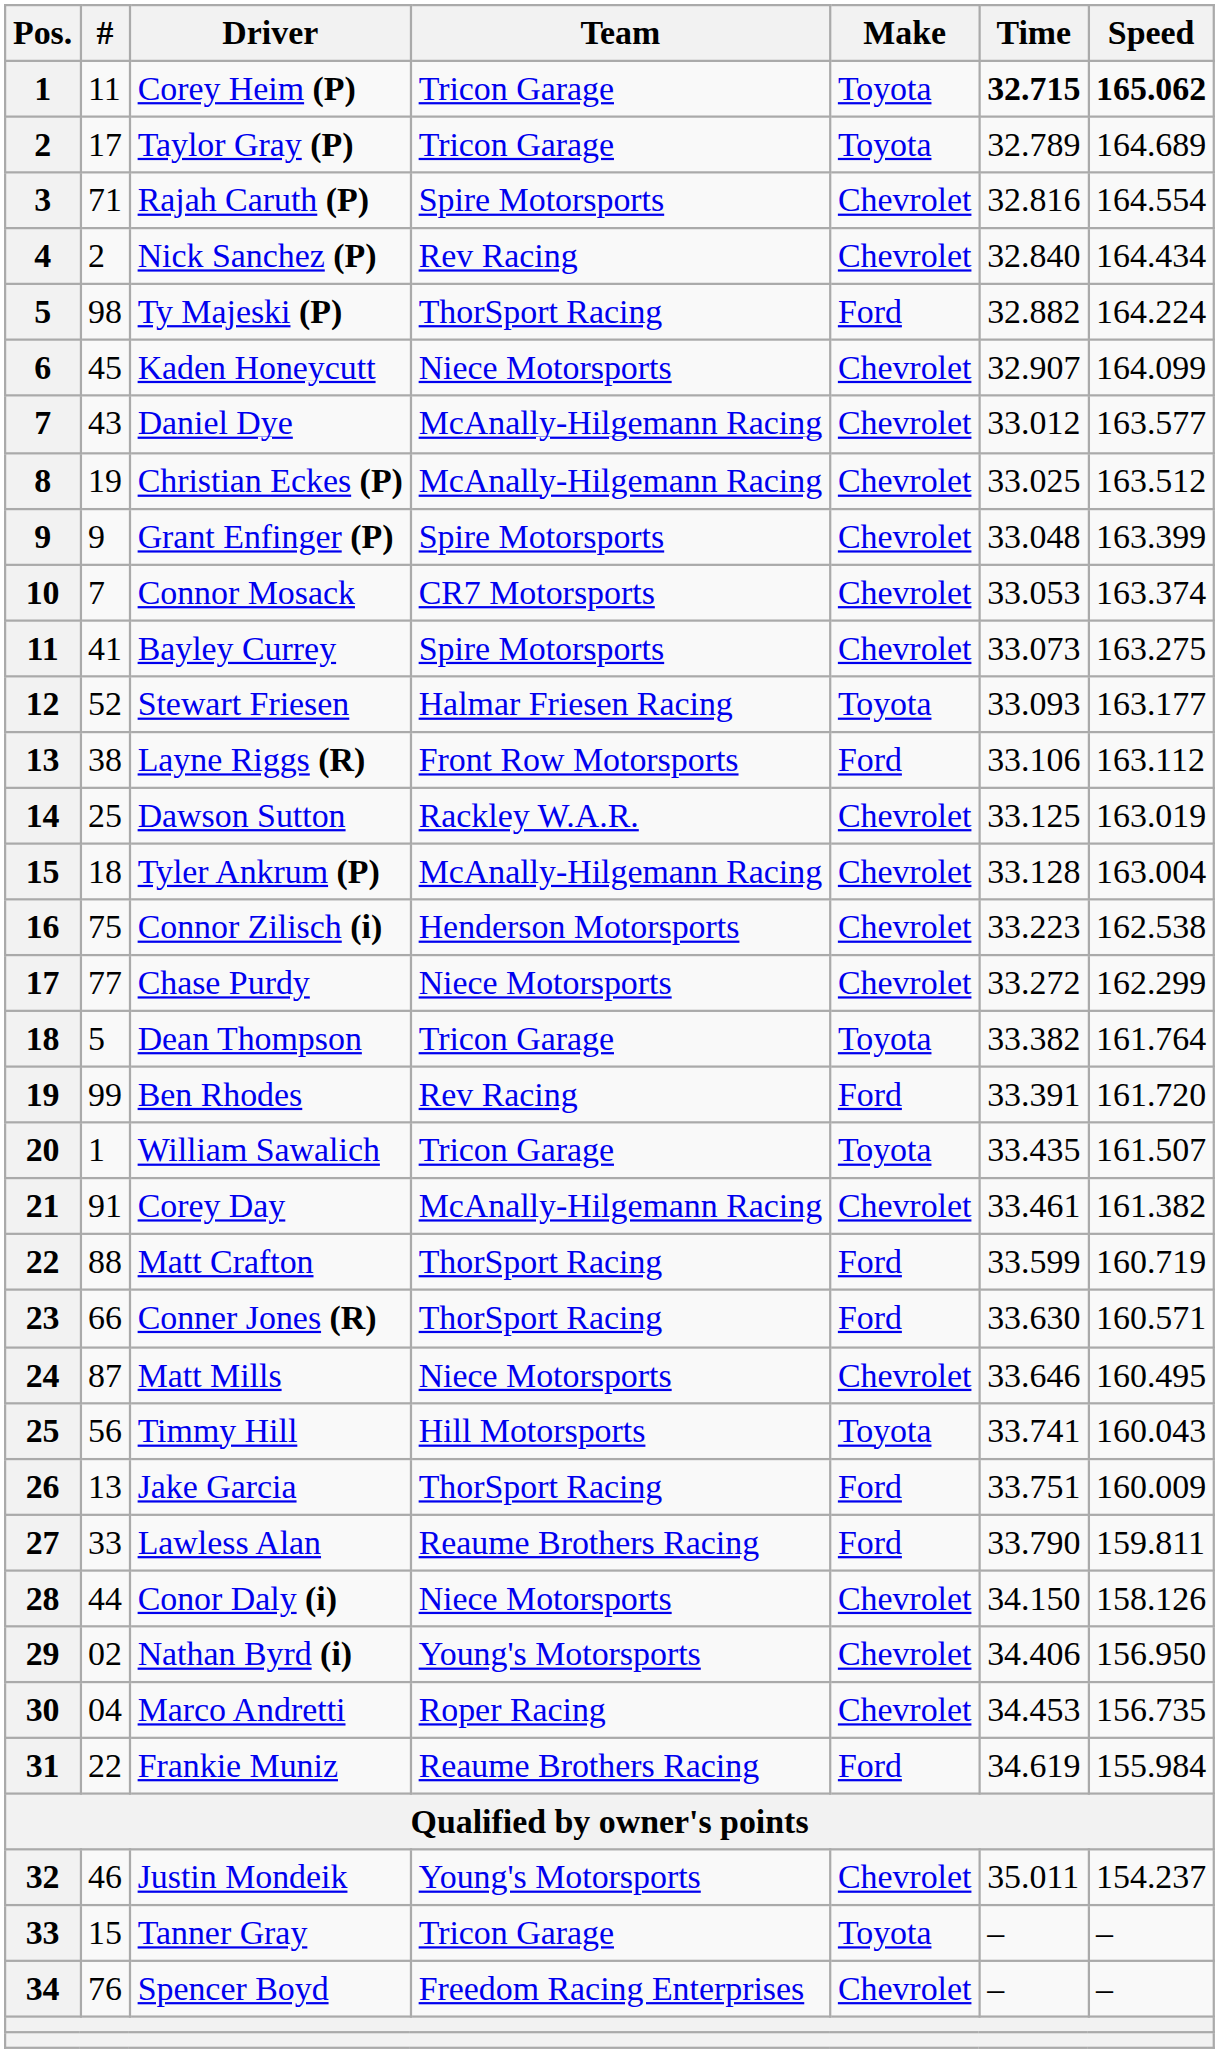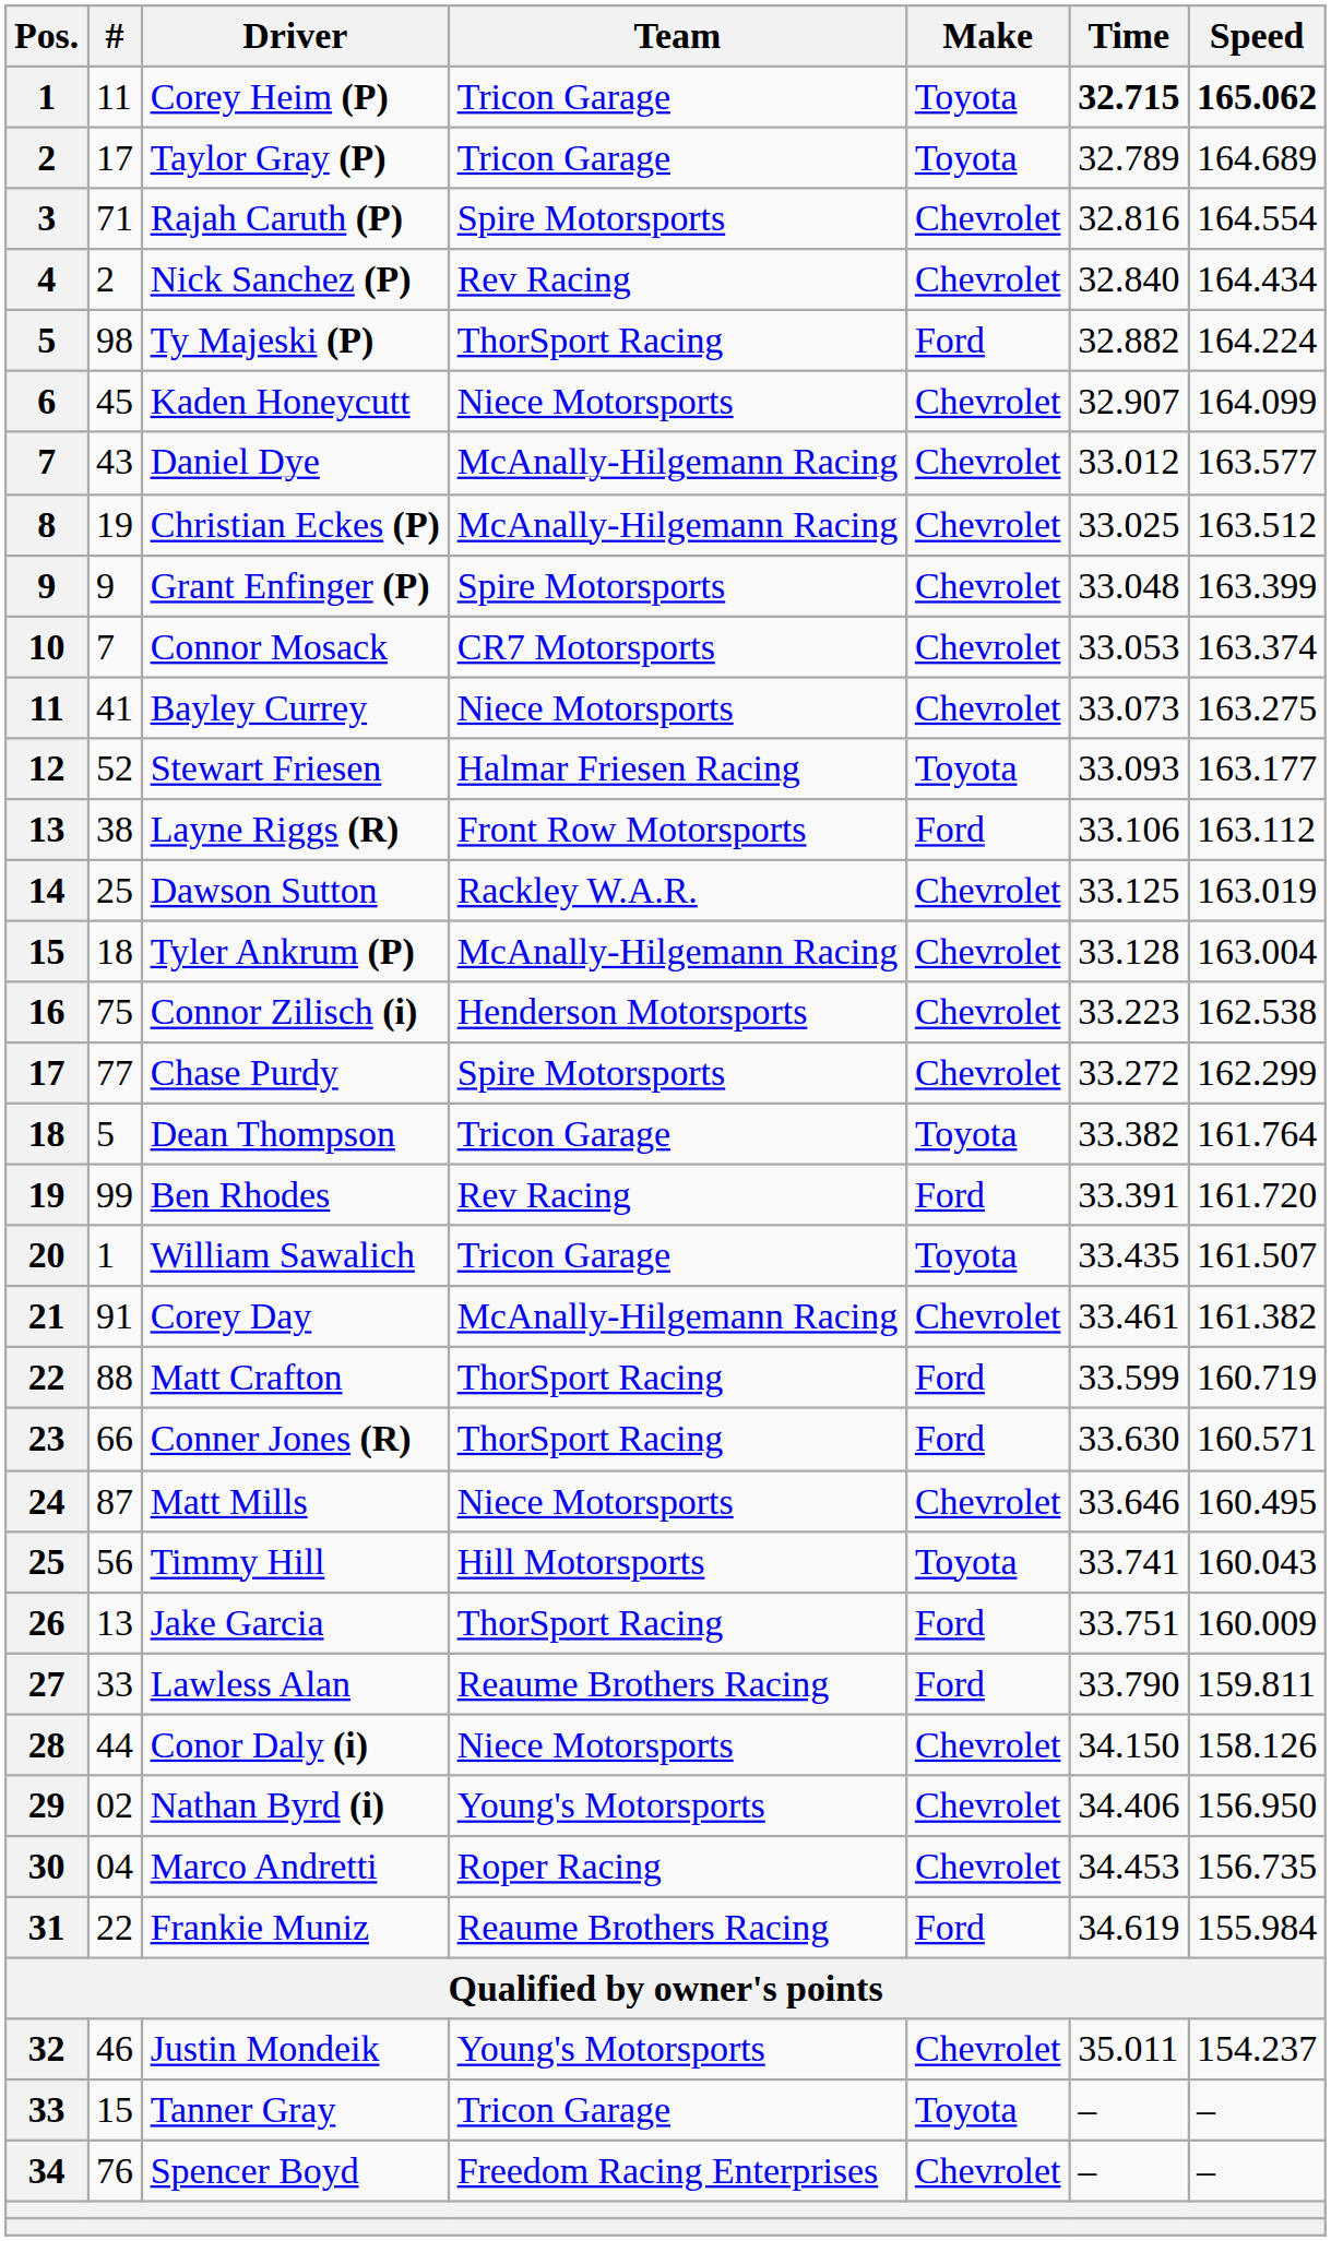 <table class="wikitable" style="font-size:95%">
 <tr>
 <th>Pos.</th>
 <th>#</th>
 <th>Driver</th>
 <th>Team</th>
 <th>Make</th>
 <th>Time</th>
 <th>Speed</th>
 </tr>
 <tr>
 <th>1</th>
 <td>11</td>
 <td><a href='#'>Corey Heim</a> <strong>(P)</strong></td>
 <td><a href='#'>Tricon Garage</a></td>
 <td><a href='#'>Toyota</a></td>
 <td><strong>32.715</strong></td>
 <td><strong>165.062</strong></td>
 </tr>
 <tr>
 <th>2</th>
 <td>17</td>
 <td><a href='#'>Taylor Gray</a> <strong>(P)</strong></td>
 <td><a href='#'>Tricon Garage</a></td>
 <td><a href='#'>Toyota</a></td>
 <td>32.789</td>
 <td>164.689</td>
 </tr>
 <tr>
 <th>3</th>
 <td>71</td>
 <td><a href='#'>Rajah Caruth</a> <strong>(P)</strong></td>
 <td><a href='#'>Spire Motorsports</a></td>
 <td><a href='#'>Chevrolet</a></td>
 <td>32.816</td>
 <td>164.554</td>
 </tr>
 <tr>
 <th>4</th>
 <td>2</td>
 <td><a href='#'>Nick Sanchez</a> <strong>(P)</strong></td>
 <td><a href='#'>Rev Racing</a></td>
 <td><a href='#'>Chevrolet</a></td>
 <td>32.840</td>
 <td>164.434</td>
 </tr>
 <tr>
 <th>5</th>
 <td>98</td>
 <td><a href='#'>Ty Majeski</a> <strong>(P)</strong></td>
 <td><a href='#'>ThorSport Racing</a></td>
 <td><a href='#'>Ford</a></td>
 <td>32.882</td>
 <td>164.224</td>
 </tr>
 <tr>
 <th>6</th>
 <td>45</td>
 <td><a href='#'>Kaden Honeycutt</a></td>
 <td><a href='#'>Niece Motorsports</a></td>
 <td><a href='#'>Chevrolet</a></td>
 <td>32.907</td>
 <td>164.099</td>
 </tr>
 <tr>
 <th>7</th>
 <td>43</td>
 <td><a href='#'>Daniel Dye</a></td>
 <td><a href='#'>McAnally-Hilgemann Racing</a></td>
 <td><a href='#'>Chevrolet</a></td>
 <td>33.012</td>
 <td>163.577</td>
 </tr>
 <tr>
 <th>8</th>
 <td>19</td>
 <td><a href='#'>Christian Eckes</a> <strong>(P)</strong></td>
 <td><a href='#'>McAnally-Hilgemann Racing</a></td>
 <td><a href='#'>Chevrolet</a></td>
 <td>33.025</td>
 <td>163.512</td>
 </tr>
 <tr>
 <th>9</th>
 <td>9</td>
 <td><a href='#'>Grant Enfinger</a> <strong>(P)</strong></td>
 <td><a href='#'>Spire Motorsports</a></td>
 <td><a href='#'>Chevrolet</a></td>
 <td>33.048</td>
 <td>163.399</td>
 </tr>
 <tr>
 <th>10</th>
 <td>7</td>
 <td><a href='#'>Connor Mosack</a></td>
 <td><a href='#'>CR7 Motorsports</a></td>
 <td><a href='#'>Chevrolet</a></td>
 <td>33.053</td>
 <td>163.374</td>
 </tr>
 <tr>
 <th>11</th>
 <td>41</td>
 <td><a href='#'>Bayley Currey</a></td>
-<td><a href='#'>Spire Motorsports</a></td>
+<td><a href='#'>Niece Motorsports</a></td>
 <td><a href='#'>Chevrolet</a></td>
 <td>33.073</td>
 <td>163.275</td>
 </tr>
 <tr>
 <th>12</th>
 <td>52</td>
 <td><a href='#'>Stewart Friesen</a></td>
 <td><a href='#'>Halmar Friesen Racing</a></td>
 <td><a href='#'>Toyota</a></td>
 <td>33.093</td>
 <td>163.177</td>
 </tr>
 <tr>
 <th>13</th>
 <td>38</td>
 <td><a href='#'>Layne Riggs</a> <strong>(R)</strong></td>
 <td><a href='#'>Front Row Motorsports</a></td>
 <td><a href='#'>Ford</a></td>
 <td>33.106</td>
 <td>163.112</td>
 </tr>
 <tr>
 <th>14</th>
 <td>25</td>
 <td><a href='#'>Dawson Sutton</a></td>
 <td><a href='#'>Rackley W.A.R.</a></td>
 <td><a href='#'>Chevrolet</a></td>
 <td>33.125</td>
 <td>163.019</td>
 </tr>
 <tr>
 <th>15</th>
 <td>18</td>
 <td><a href='#'>Tyler Ankrum</a> <strong>(P)</strong></td>
 <td><a href='#'>McAnally-Hilgemann Racing</a></td>
 <td><a href='#'>Chevrolet</a></td>
 <td>33.128</td>
 <td>163.004</td>
 </tr>
 <tr>
 <th>16</th>
 <td>75</td>
 <td><a href='#'>Connor Zilisch</a> <strong>(i)</strong></td>
 <td><a href='#'>Henderson Motorsports</a></td>
 <td><a href='#'>Chevrolet</a></td>
 <td>33.223</td>
 <td>162.538</td>
 </tr>
 <tr>
 <th>17</th>
 <td>77</td>
 <td><a href='#'>Chase Purdy</a></td>
-<td><a href='#'>Niece Motorsports</a></td>
+<td><a href='#'>Spire Motorsports</a></td>
 <td><a href='#'>Chevrolet</a></td>
 <td>33.272</td>
 <td>162.299</td>
 </tr>
 <tr>
 <th>18</th>
 <td>5</td>
 <td><a href='#'>Dean Thompson</a></td>
 <td><a href='#'>Tricon Garage</a></td>
 <td><a href='#'>Toyota</a></td>
 <td>33.382</td>
 <td>161.764</td>
 </tr>
 <tr>
 <th>19</th>
 <td>99</td>
 <td><a href='#'>Ben Rhodes</a></td>
 <td><a href='#'>Rev Racing</a></td>
 <td><a href='#'>Ford</a></td>
 <td>33.391</td>
 <td>161.720</td>
 </tr>
 <tr>
 <th>20</th>
 <td>1</td>
 <td><a href='#'>William Sawalich</a></td>
 <td><a href='#'>Tricon Garage</a></td>
 <td><a href='#'>Toyota</a></td>
 <td>33.435</td>
 <td>161.507</td>
 </tr>
 <tr>
 <th>21</th>
 <td>91</td>
 <td><a href='#'>Corey Day</a></td>
 <td><a href='#'>McAnally-Hilgemann Racing</a></td>
 <td><a href='#'>Chevrolet</a></td>
 <td>33.461</td>
 <td>161.382</td>
 </tr>
 <tr>
 <th>22</th>
 <td>88</td>
 <td><a href='#'>Matt Crafton</a></td>
 <td><a href='#'>ThorSport Racing</a></td>
 <td><a href='#'>Ford</a></td>
 <td>33.599</td>
 <td>160.719</td>
 </tr>
 <tr>
 <th>23</th>
 <td>66</td>
 <td><a href='#'>Conner Jones</a> <strong>(R)</strong></td>
 <td><a href='#'>ThorSport Racing</a></td>
 <td><a href='#'>Ford</a></td>
 <td>33.630</td>
 <td>160.571</td>
 </tr>
 <tr>
 <th>24</th>
 <td>87</td>
 <td><a href='#'>Matt Mills</a></td>
 <td><a href='#'>Niece Motorsports</a></td>
 <td><a href='#'>Chevrolet</a></td>
 <td>33.646</td>
 <td>160.495</td>
 </tr>
 <tr>
 <th>25</th>
 <td>56</td>
 <td><a href='#'>Timmy Hill</a></td>
 <td><a href='#'>Hill Motorsports</a></td>
 <td><a href='#'>Toyota</a></td>
 <td>33.741</td>
 <td>160.043</td>
 </tr>
 <tr>
 <th>26</th>
 <td>13</td>
 <td><a href='#'>Jake Garcia</a></td>
 <td><a href='#'>ThorSport Racing</a></td>
 <td><a href='#'>Ford</a></td>
 <td>33.751</td>
 <td>160.009</td>
 </tr>
 <tr>
 <th>27</th>
 <td>33</td>
 <td><a href='#'>Lawless Alan</a></td>
 <td><a href='#'>Reaume Brothers Racing</a></td>
 <td><a href='#'>Ford</a></td>
 <td>33.790</td>
 <td>159.811</td>
 </tr>
 <tr>
 <th>28</th>
 <td>44</td>
 <td><a href='#'>Conor Daly</a> <strong>(i)</strong></td>
 <td><a href='#'>Niece Motorsports</a></td>
 <td><a href='#'>Chevrolet</a></td>
 <td>34.150</td>
 <td>158.126</td>
 </tr>
 <tr>
 <th>29</th>
 <td>02</td>
 <td><a href='#'>Nathan Byrd</a> <strong>(i)</strong></td>
 <td><a href='#'>Young's Motorsports</a></td>
 <td><a href='#'>Chevrolet</a></td>
 <td>34.406</td>
 <td>156.950</td>
 </tr>
 <tr>
 <th>30</th>
 <td>04</td>
 <td><a href='#'>Marco Andretti</a></td>
 <td><a href='#'>Roper Racing</a></td>
 <td><a href='#'>Chevrolet</a></td>
 <td>34.453</td>
 <td>156.735</td>
 </tr>
 <tr>
 <th>31</th>
 <td>22</td>
 <td><a href='#'>Frankie Muniz</a></td>
 <td><a href='#'>Reaume Brothers Racing</a></td>
 <td><a href='#'>Ford</a></td>
 <td>34.619</td>
 <td>155.984</td>
 </tr>
 <tr>
 <th colspan="7">Qualified by owner's points</th>
 </tr>
 <tr>
 <th>32</th>
 <td>46</td>
 <td><a href='#'>Justin Mondeik</a></td>
 <td><a href='#'>Young's Motorsports</a></td>
 <td><a href='#'>Chevrolet</a></td>
 <td>35.011</td>
 <td>154.237</td>
 </tr>
 <tr>
 <th>33</th>
 <td>15</td>
 <td><a href='#'>Tanner Gray</a></td>
 <td><a href='#'>Tricon Garage</a></td>
 <td><a href='#'>Toyota</a></td>
 <td>–</td>
 <td>–</td>
 </tr>
 <tr>
 <th>34</th>
 <td>76</td>
 <td><a href='#'>Spencer Boyd</a></td>
 <td><a href='#'>Freedom Racing Enterprises</a></td>
 <td><a href='#'>Chevrolet</a></td>
 <td>–</td>
 <td>–</td>
 </tr>
 <tr>
 <th colspan="7"></th>
 </tr>
 <tr>
 <th colspan="7"></th>
 </tr>
 </table>
